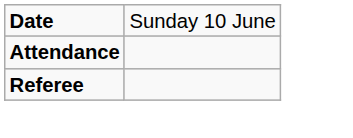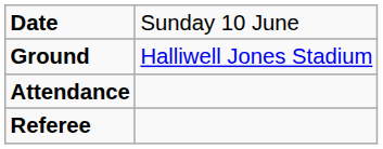 <table class="wikitable" style="font-size:85%;">
 <tr>
 <td><strong>Date</strong></td>
 <td>Sunday 10 June</td>
+</tr>
+<tr>
+<td><strong>Ground</strong></td>
+<td><a href='#'>Halliwell Jones Stadium</a></td>
 </tr>
 <tr>
 <td><strong>Attendance</strong></td>
 <td></td>
 </tr>
 <tr>
 <td><strong>Referee</strong></td>
 <td></td>
 </tr>
 </table>
